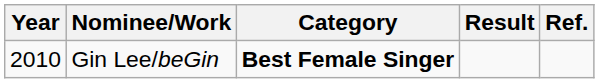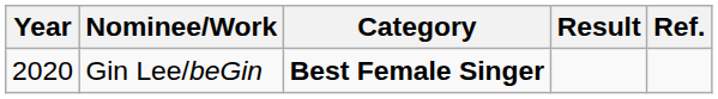 <table class="wikitable">
 <tr>
 <th>Year</th>
 <th>Nominee/Work</th>
 <th>Category</th>
 <th>Result</th>
 <th>Ref.</th>
 </tr>
 <tr>
-<td>2010</td>
+<td>2020</td>
 <td>Gin Lee/<em>beGin</em></td>
 <td Best Female Singer><strong>Best Female Singer</strong></td>
 <td></td>
 <td></td>
 </tr>
 </table>
